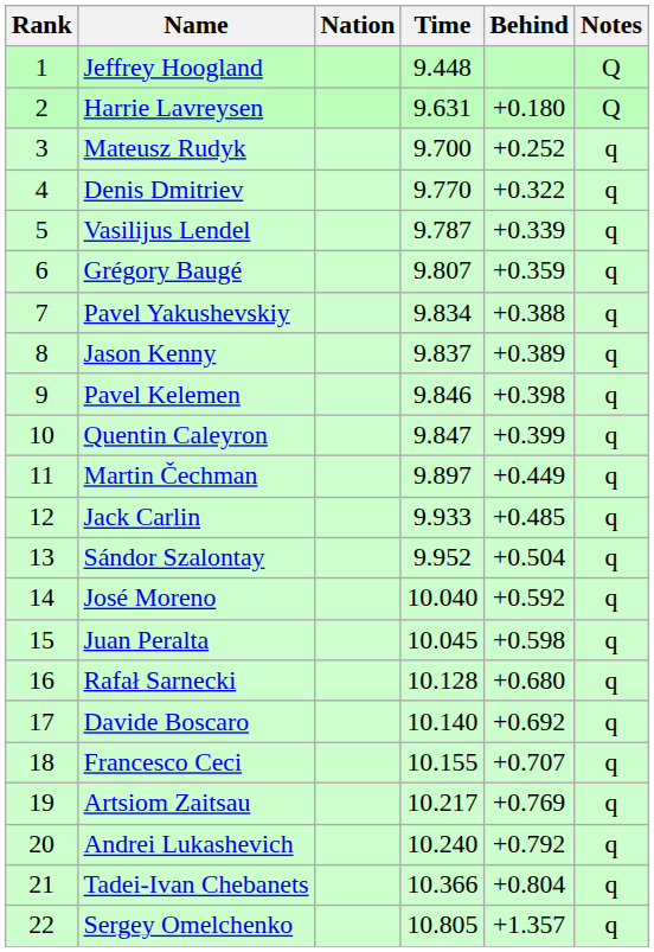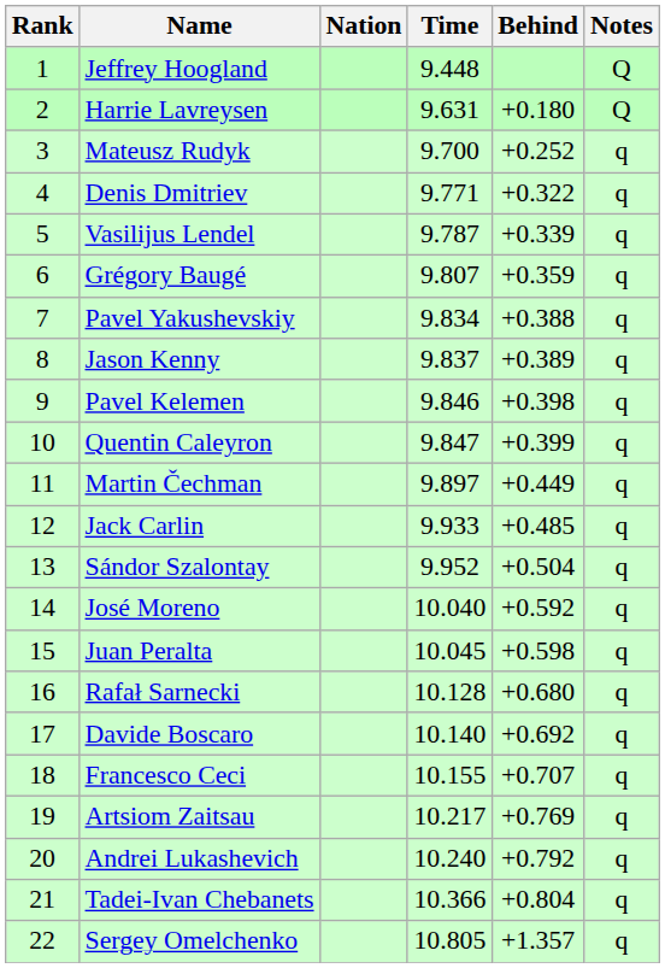 <table class="wikitable sortable" style="text-align:center">
 <tr>
 <th>Rank</th>
 <th>Name</th>
 <th>Nation</th>
 <th>Time</th>
 <th>Behind</th>
 <th>Notes</th>
 </tr>
 <tr bgcolor=bbffbb>
 <td>1</td>
 <td align=left><a href='#'>Jeffrey Hoogland</a></td>
 <td align=left></td>
 <td>9.448</td>
 <td></td>
 <td>Q</td>
 </tr>
 <tr bgcolor=bbffbb>
 <td>2</td>
 <td align=left><a href='#'>Harrie Lavreysen</a></td>
 <td align=left></td>
 <td>9.631</td>
 <td>+0.180</td>
 <td>Q</td>
 </tr>
 <tr bgcolor=ccffcc>
 <td>3</td>
 <td align=left><a href='#'>Mateusz Rudyk</a></td>
 <td align=left></td>
 <td>9.700</td>
 <td>+0.252</td>
 <td>q</td>
 </tr>
 <tr bgcolor=ccffcc>
 <td>4</td>
 <td align=left><a href='#'>Denis Dmitriev</a></td>
 <td align=left></td>
-<td>9.770</td>
+<td>9.771</td>
 <td>+0.322</td>
 <td>q</td>
 </tr>
 <tr bgcolor=ccffcc>
 <td>5</td>
 <td align=left><a href='#'>Vasilijus Lendel</a></td>
 <td align=left></td>
 <td>9.787</td>
 <td>+0.339</td>
 <td>q</td>
 </tr>
 <tr bgcolor=ccffcc>
 <td>6</td>
 <td align=left><a href='#'>Grégory Baugé</a></td>
 <td align=left></td>
 <td>9.807</td>
 <td>+0.359</td>
 <td>q</td>
 </tr>
 <tr bgcolor=ccffcc>
 <td>7</td>
 <td align=left><a href='#'>Pavel Yakushevskiy</a></td>
 <td align=left></td>
 <td>9.834</td>
 <td>+0.388</td>
 <td>q</td>
 </tr>
 <tr bgcolor=ccffcc>
 <td>8</td>
 <td align=left><a href='#'>Jason Kenny</a></td>
 <td align=left></td>
 <td>9.837</td>
 <td>+0.389</td>
 <td>q</td>
 </tr>
 <tr bgcolor=ccffcc>
 <td>9</td>
 <td align=left><a href='#'>Pavel Kelemen</a></td>
 <td align=left></td>
 <td>9.846</td>
 <td>+0.398</td>
 <td>q</td>
 </tr>
 <tr bgcolor=ccffcc>
 <td>10</td>
 <td align=left><a href='#'>Quentin Caleyron</a></td>
 <td align=left></td>
 <td>9.847</td>
 <td>+0.399</td>
 <td>q</td>
 </tr>
 <tr bgcolor=ccffcc>
 <td>11</td>
 <td align=left><a href='#'>Martin Čechman</a></td>
 <td align=left></td>
 <td>9.897</td>
 <td>+0.449</td>
 <td>q</td>
 </tr>
 <tr bgcolor=ccffcc>
 <td>12</td>
 <td align=left><a href='#'>Jack Carlin</a></td>
 <td align=left></td>
 <td>9.933</td>
 <td>+0.485</td>
 <td>q</td>
 </tr>
 <tr bgcolor=ccffcc>
 <td>13</td>
 <td align=left><a href='#'>Sándor Szalontay</a></td>
 <td align=left></td>
 <td>9.952</td>
 <td>+0.504</td>
 <td>q</td>
 </tr>
 <tr bgcolor=ccffcc>
 <td>14</td>
 <td align=left><a href='#'>José Moreno</a></td>
 <td align=left></td>
 <td>10.040</td>
 <td>+0.592</td>
 <td>q</td>
 </tr>
 <tr bgcolor=ccffcc>
 <td>15</td>
 <td align=left><a href='#'>Juan Peralta</a></td>
 <td align=left></td>
 <td>10.045</td>
 <td>+0.598</td>
 <td>q</td>
 </tr>
 <tr bgcolor=ccffcc>
 <td>16</td>
 <td align=left><a href='#'>Rafał Sarnecki</a></td>
 <td align=left></td>
 <td>10.128</td>
 <td>+0.680</td>
 <td>q</td>
 </tr>
 <tr bgcolor=ccffcc>
 <td>17</td>
 <td align=left><a href='#'>Davide Boscaro</a></td>
 <td align=left></td>
 <td>10.140</td>
 <td>+0.692</td>
 <td>q</td>
 </tr>
 <tr bgcolor=ccffcc>
 <td>18</td>
 <td align=left><a href='#'>Francesco Ceci</a></td>
 <td align=left></td>
 <td>10.155</td>
 <td>+0.707</td>
 <td>q</td>
 </tr>
 <tr bgcolor=ccffcc>
 <td>19</td>
 <td align=left><a href='#'>Artsiom Zaitsau</a></td>
 <td align=left></td>
 <td>10.217</td>
 <td>+0.769</td>
 <td>q</td>
 </tr>
 <tr bgcolor=ccffcc>
 <td>20</td>
 <td align=left><a href='#'>Andrei Lukashevich</a></td>
 <td align=left></td>
 <td>10.240</td>
 <td>+0.792</td>
 <td>q</td>
 </tr>
 <tr bgcolor=ccffcc>
 <td>21</td>
 <td align=left><a href='#'>Tadei-Ivan Chebanets</a></td>
 <td align=left></td>
 <td>10.366</td>
 <td>+0.804</td>
 <td>q</td>
 </tr>
 <tr bgcolor=ccffcc>
 <td>22</td>
 <td align=left><a href='#'>Sergey Omelchenko</a></td>
 <td align=left></td>
 <td>10.805</td>
 <td>+1.357</td>
 <td>q</td>
 </tr>
 </table>
